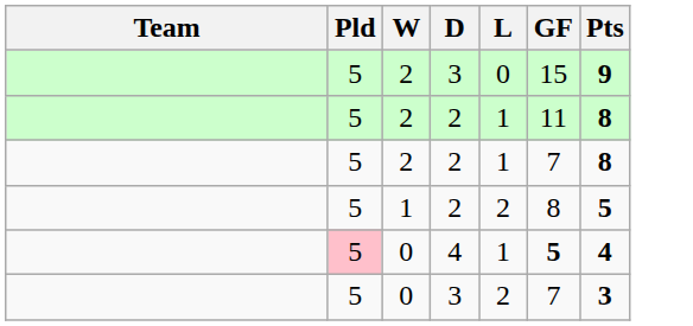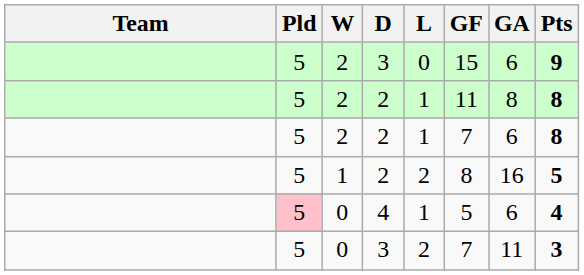 <table class=wikitable style="text-align:center">
 <tr>
 <th width="175">Team</th>
 <th width="20">Pld</th>
 <th width="20">W</th>
 <th width="20">D</th>
 <th width="20">L</th>
 <th width="20">GF</th>
+<th width="20">GA</th>
 <th width="20">Pts</th>
 </tr>
 <tr bgcolor=ccffcc>
 <td align=left></td>
 <td>5</td>
 <td>2</td>
 <td>3</td>
 <td>0</td>
 <td>15</td>
+<td>6</td>
 <td><strong>9</strong></td>
 </tr>
 <tr bgcolor=ccffcc>
 <td align=left></td>
 <td>5</td>
 <td>2</td>
 <td>2</td>
 <td>1</td>
 <td>11</td>
+<td>8</td>
 <td><strong>8</strong></td>
 </tr>
 <tr>
 <td align=left></td>
 <td>5</td>
 <td>2</td>
 <td>2</td>
 <td>1</td>
 <td>7</td>
+<td>6</td>
 <td><strong>8</strong></td>
 </tr>
 <tr>
 <td align=left></td>
 <td>5</td>
 <td>1</td>
 <td>2</td>
 <td>2</td>
 <td>8</td>
+<td>16</td>
 <td><strong>5</strong></td>
 </tr>
 <tr>
 <td align=left></td>
 <td style="background: pink;">5</td>
 <td>0</td>
 <td>4</td>
 <td>1</td>
-<td><strong>5</strong></td>
+<td>5</td>
+<td>6</td>
 <td><strong>4</strong></td>
 </tr>
 <tr>
 <td align=left></td>
 <td>5</td>
 <td>0</td>
 <td>3</td>
 <td>2</td>
 <td>7</td>
+<td>11</td>
 <td><strong>3</strong></td>
 </tr>
 </table>
